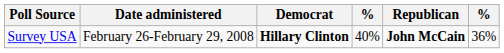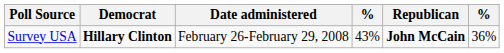 <table class="wikitable">
 <tr valign=bottom>
 <th>Poll Source</th>
+<th>Democrat</th>
 <th>Date administered</th>
-<th>Democrat</th>
 <th>%</th>
 <th>Republican</th>
 <th>%</th>
 </tr>
 <tr>
 <td><a href='#'>Survey USA</a></td>
+<td><strong>Hillary Clinton</strong></td>
 <td>February 26-February 29, 2008</td>
-<td><strong>Hillary Clinton</strong></td>
-<td>40%</td>
+<td>43%</td>
 <td><strong>John McCain</strong></td>
 <td>36%</td>
 </tr>
 </table>
